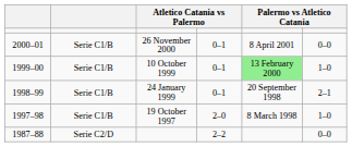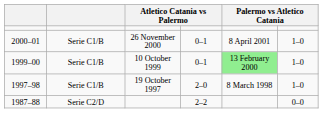 <table class="wikitable" style="text-align: center; width=20%; font-size: 11px">
 <tr>
 <th></th>
 <th></th>
 <th colspan=2>Atletico Catania vs Palermo</th>
 <th colspan=2>Palermo vs Atletico Catania</th>
 </tr>
 <tr>
 <td width="52"></td>
 <td width="100"></td>
 <td width="70"></td>
 <td width="50"></td>
 <td width="70"></td>
 <td width="50"></td>
 </tr>
 <tr>
 <td>2000–01</td>
 <td>Serie C1/B</td>
 <td>26 November 2000</td>
 <td>0–1</td>
 <td>8 April 2001</td>
-<td>0–0</td>
+<td>1–0</td>
 </tr>
 <tr>
 <td>1999–00</td>
 <td>Serie C1/B</td>
 <td>10 October 1999</td>
 <td>0–1</td>
 <td style="background: lightgreen;">13 February 2000</td>
 <td>1–0</td>
-</tr>
-<tr>
-<td>1998–99</td>
-<td>Serie C1/B</td>
-<td>24 January 1999</td>
-<td>0–1</td>
-<td>20 September 1998</td>
-<td>2–1</td>
 </tr>
 <tr>
 <td>1997–98</td>
 <td>Serie C1/B</td>
 <td>19 October 1997</td>
 <td>2–0</td>
 <td>8 March 1998</td>
 <td>1–0</td>
 </tr>
 <tr>
 <td>1987–88</td>
 <td>Serie C2/D</td>
 <td></td>
 <td>2–2</td>
 <td></td>
 <td>0–0</td>
 </tr>
 </table>
